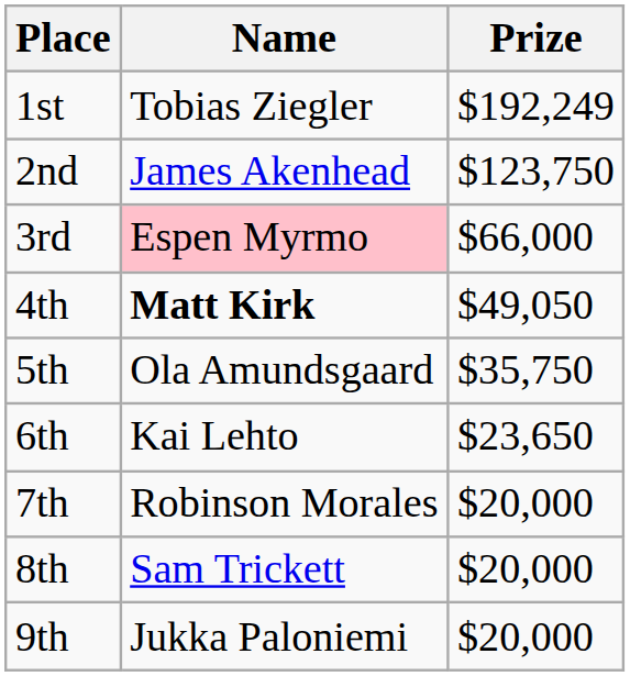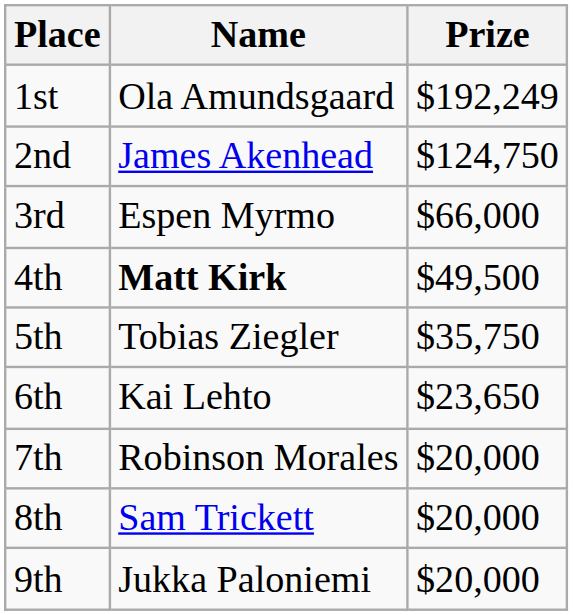 <table class="wikitable">
 <tr>
 <th>Place</th>
 <th>Name</th>
 <th>Prize</th>
 </tr>
 <tr>
 <td>1st</td>
-<td> Tobias Ziegler</td>
+<td> Ola Amundsgaard</td>
 <td>$192,249</td>
 </tr>
 <tr>
 <td>2nd</td>
 <td> <a href='#'>James Akenhead</a></td>
-<td>$123,750</td>
+<td>$124,750</td>
 </tr>
 <tr>
 <td>3rd</td>
-<td style="background: pink;"> Espen Myrmo</td>
+<td> Espen Myrmo</td>
 <td>$66,000</td>
 </tr>
 <tr>
 <td>4th</td>
 <td><strong> Matt Kirk</strong></td>
-<td>$49,050</td>
+<td>$49,500</td>
 </tr>
 <tr>
 <td>5th</td>
-<td> Ola Amundsgaard</td>
+<td> Tobias Ziegler</td>
 <td>$35,750</td>
 </tr>
 <tr>
 <td>6th</td>
 <td> Kai Lehto</td>
 <td>$23,650</td>
 </tr>
 <tr>
 <td>7th</td>
 <td>Robinson Morales</td>
 <td>$20,000</td>
 </tr>
 <tr>
 <td>8th</td>
 <td> <a href='#'>Sam Trickett</a></td>
 <td>$20,000</td>
 </tr>
 <tr>
 <td>9th</td>
 <td> Jukka Paloniemi</td>
 <td>$20,000</td>
 </tr>
 </table>
